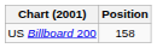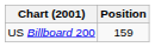 <table class="wikitable" border="1">
 <tr>
 <th>Chart (2001)</th>
 <th>Position</th>
 </tr>
 <tr>
 <td>US <a href='#'><em>Billboard</em> 200</a></td>
-<td align="center">158</td>
+<td align="center">159</td>
 </tr>
 </table>
